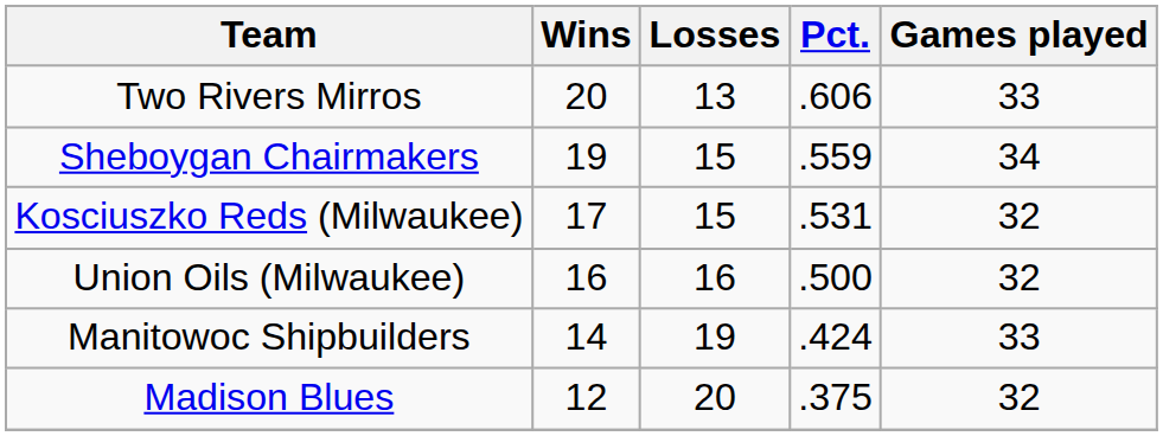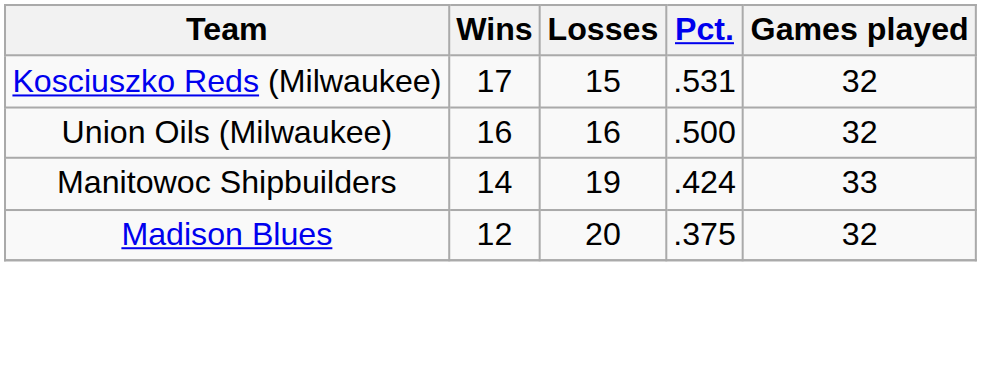 <table class="sortable wikitable" style="text-align:center">
 <tr>
 <th>Team</th>
 <th>Wins</th>
 <th>Losses</th>
 <th><a href='#'>Pct.</a></th>
 <th>Games played</th>
-</tr>
-<tr>
-<td>Two Rivers Mirros</td>
-<td>20</td>
-<td>13</td>
-<td>.606</td>
-<td>33</td>
-</tr>
-<tr>
-<td><a href='#'>Sheboygan Chairmakers</a></td>
-<td>19</td>
-<td>15</td>
-<td>.559</td>
-<td>34</td>
 </tr>
 <tr>
 <td><a href='#'>Kosciuszko Reds</a> (Milwaukee)</td>
 <td>17</td>
 <td>15</td>
 <td>.531</td>
 <td>32</td>
 </tr>
 <tr>
 <td>Union Oils (Milwaukee)</td>
 <td>16</td>
 <td>16</td>
 <td>.500</td>
 <td>32</td>
 </tr>
 <tr>
 <td>Manitowoc Shipbuilders</td>
 <td>14</td>
 <td>19</td>
 <td>.424</td>
 <td>33</td>
 </tr>
 <tr>
 <td><a href='#'>Madison Blues</a></td>
 <td>12</td>
 <td>20</td>
 <td>.375</td>
 <td>32</td>
 </tr>
 <tr>
 </tr>
 </table>
